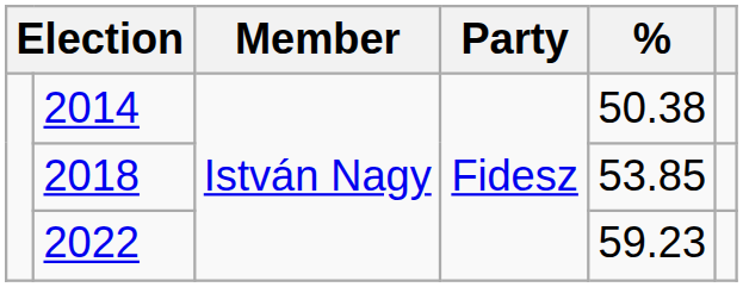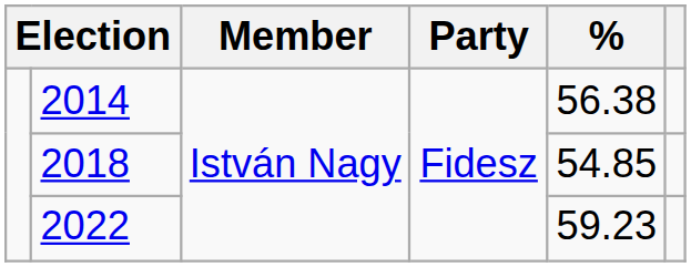 <table class=wikitable>
 <tr>
 <th colspan=2>Election</th>
 <th>Member</th>
 <th>Party</th>
 <th>%</th>
 <th></th>
 </tr>
 <tr>
 <td rowspan=3 bgcolor=></td>
 <td><a href='#'>2014</a></td>
 <td rowspan=3><a href='#'>István Nagy</a></td>
 <td rowspan=3><a href='#'>Fidesz</a></td>
-<td align=right>50.38</td>
+<td align=right>56.38</td>
 <td align=center></td>
 </tr>
 <tr>
 <td><a href='#'>2018</a></td>
-<td align=right>53.85</td>
+<td align=right>54.85</td>
 <td align=center></td>
 </tr>
 <tr>
 <td><a href='#'>2022</a></td>
 <td align=right>59.23</td>
 <td align=center></td>
 </tr>
 </table>
